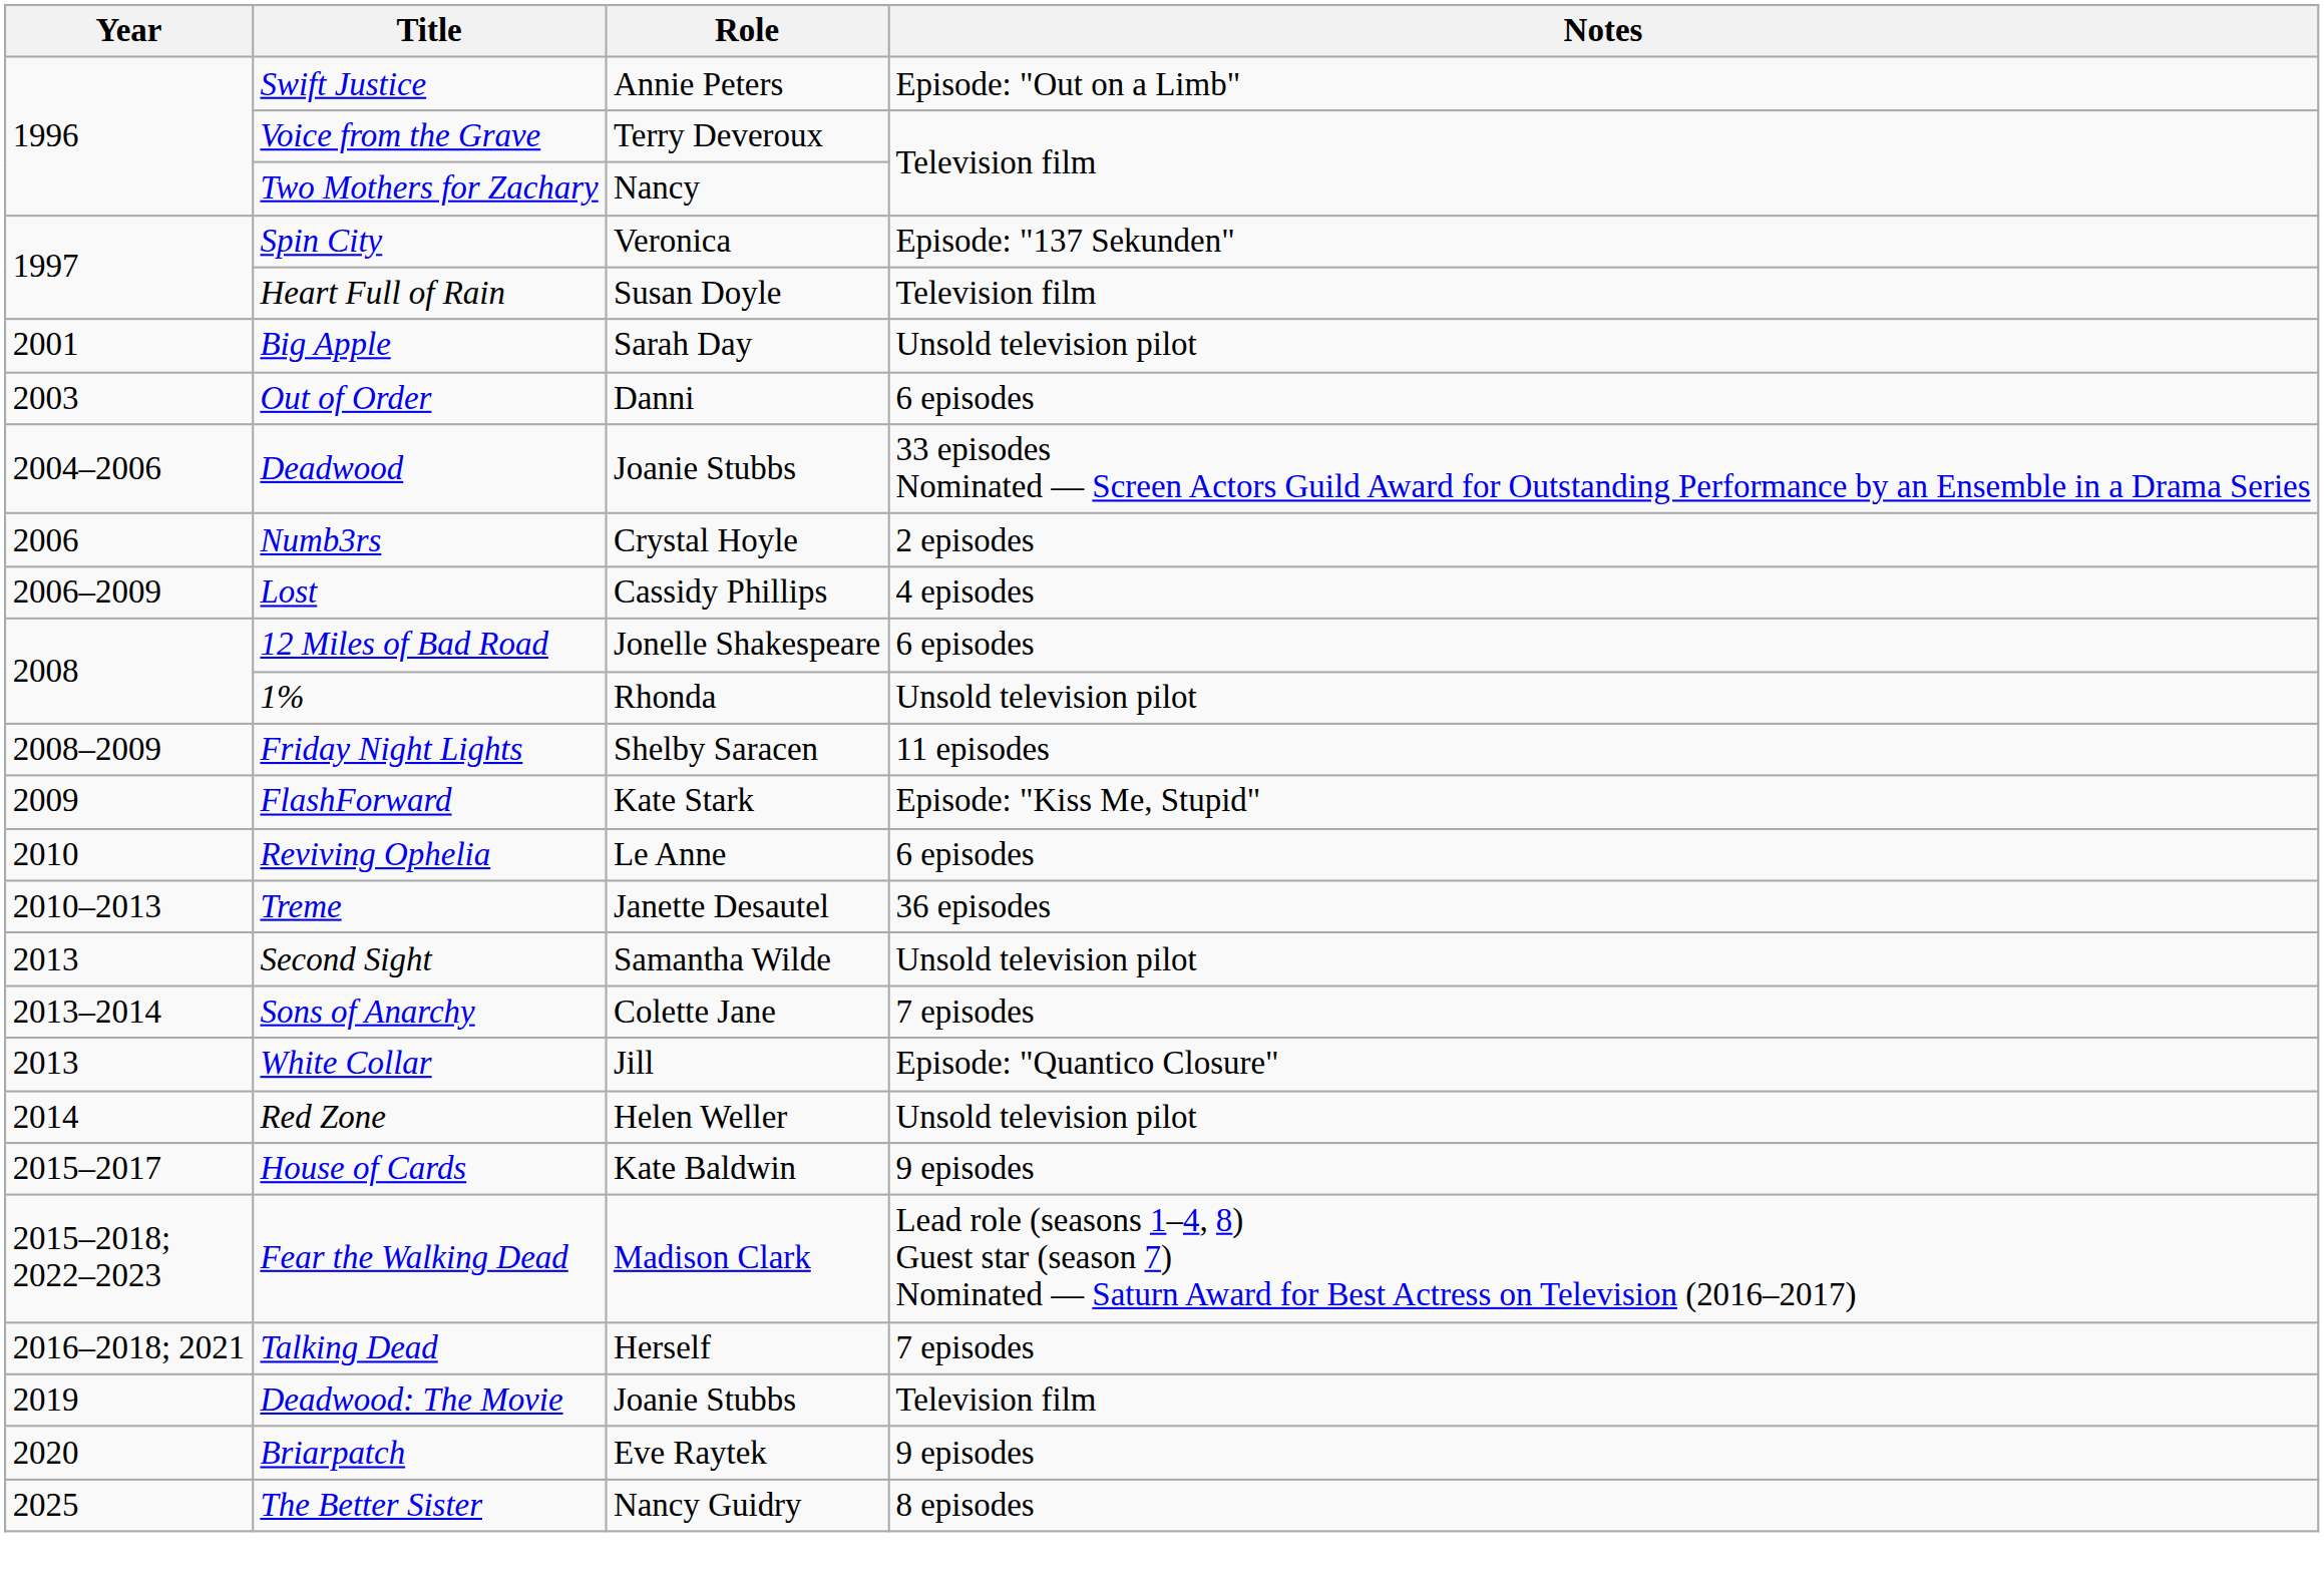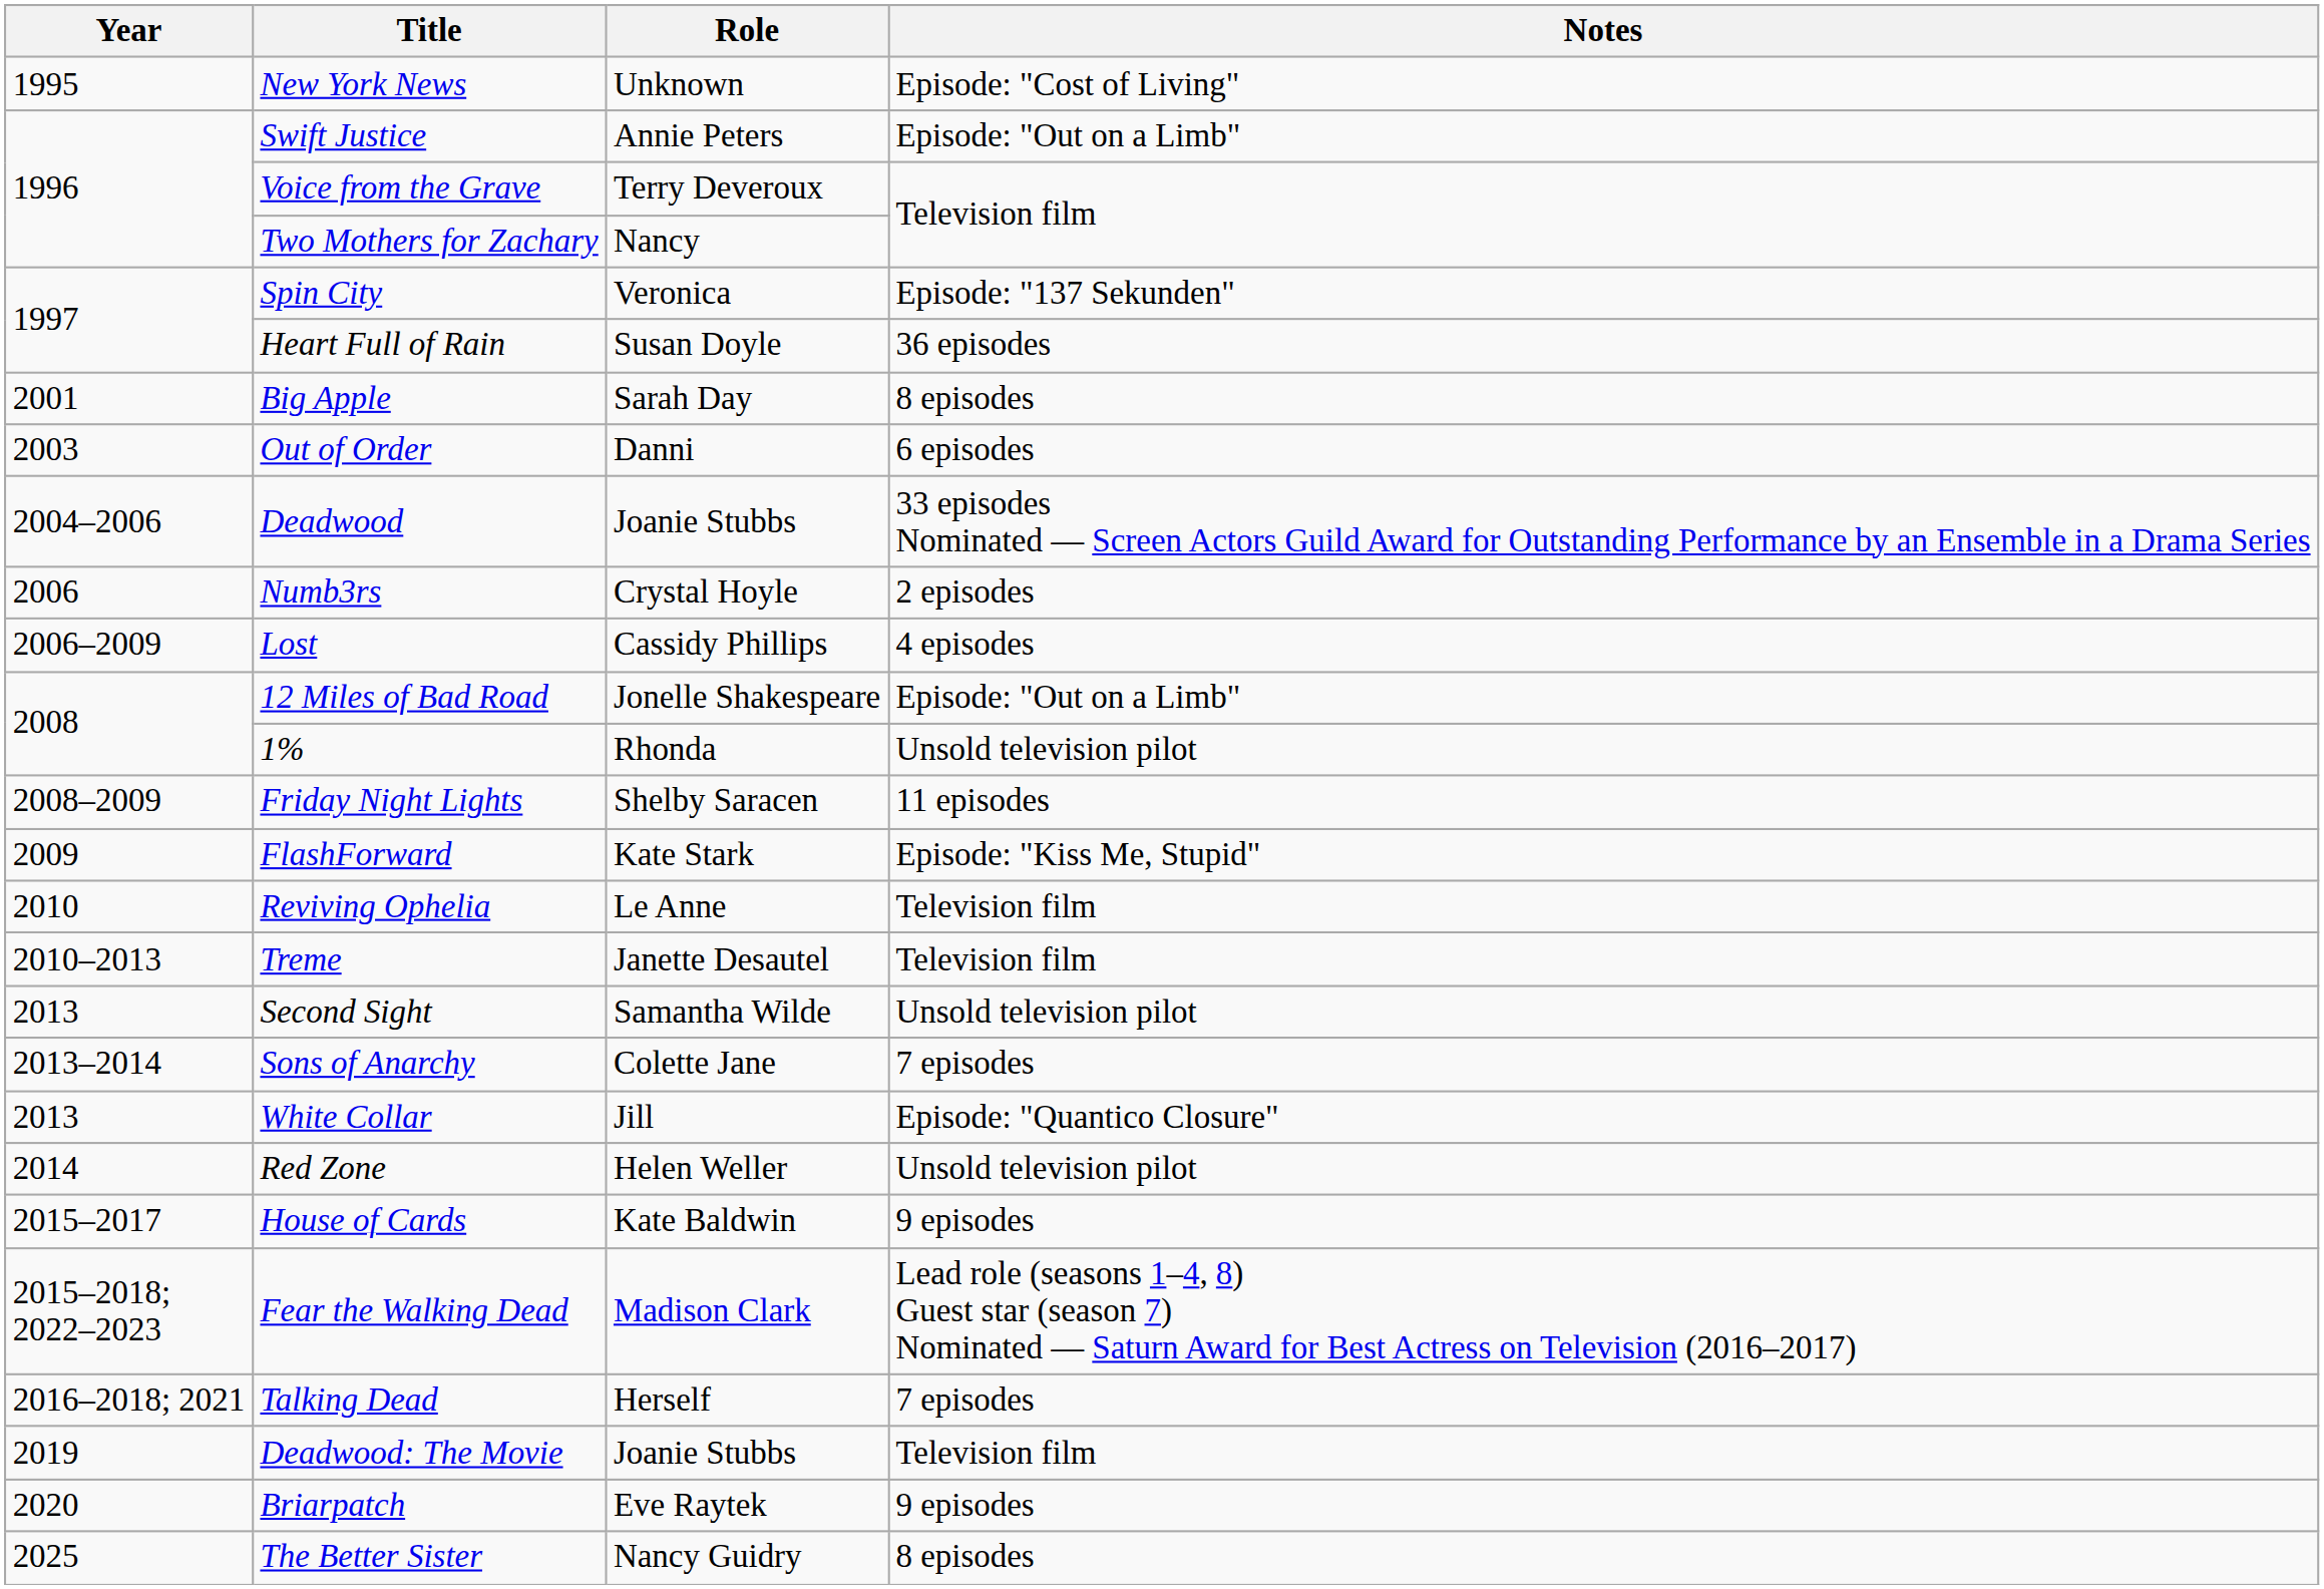 <table class="wikitable sortable">
 <tr>
 <th>Year</th>
 <th>Title</th>
 <th>Role</th>
 <th class="unsortable">Notes</th>
+</tr>
+<tr>
+<td>1995</td>
+<td><em><a href='#'>New York News</a></em></td>
+<td>Unknown</td>
+<td>Episode: "Cost of Living"</td>
 </tr>
 <tr>
 <td rowspan="3">1996</td>
 <td><em><a href='#'>Swift Justice</a></em></td>
 <td>Annie Peters</td>
 <td>Episode: "Out on a Limb"</td>
 </tr>
 <tr>
 <td><em><a href='#'>Voice from the Grave</a></em></td>
 <td>Terry Deveroux</td>
 <td rowspan="2">Television film</td>
 </tr>
 <tr>
 <td><em><a href='#'>Two Mothers for Zachary</a></em></td>
 <td>Nancy</td>
 </tr>
 <tr>
 <td rowspan="2">1997</td>
 <td><em><a href='#'>Spin City</a></em></td>
 <td>Veronica</td>
 <td>Episode: "137 Sekunden"</td>
 </tr>
 <tr>
 <td><em>Heart Full of Rain</em></td>
 <td>Susan Doyle</td>
-<td>Television film</td>
+<td>36 episodes</td>
 </tr>
 <tr>
 <td>2001</td>
 <td><em><a href='#'>Big Apple</a></em></td>
 <td>Sarah Day</td>
-<td>Unsold television pilot</td>
+<td>8 episodes</td>
 </tr>
 <tr>
 <td>2003</td>
 <td><em><a href='#'>Out of Order</a></em></td>
 <td>Danni</td>
 <td>6 episodes</td>
 </tr>
 <tr>
 <td>2004–2006</td>
 <td><em><a href='#'>Deadwood</a></em></td>
 <td>Joanie Stubbs</td>
 <td>33 episodes <br>Nominated — <a href='#'>Screen Actors Guild Award for Outstanding Performance by an Ensemble in a Drama Series</a></td>
 </tr>
 <tr>
 <td>2006</td>
 <td><em><a href='#'>Numb3rs</a></em></td>
 <td>Crystal Hoyle</td>
 <td>2 episodes</td>
 </tr>
 <tr>
 <td>2006–2009</td>
 <td><em><a href='#'>Lost</a></em></td>
 <td>Cassidy Phillips</td>
 <td>4 episodes</td>
 </tr>
 <tr>
 <td rowspan="2">2008</td>
 <td><em><a href='#'>12 Miles of Bad Road</a></em></td>
 <td>Jonelle Shakespeare</td>
-<td>6 episodes</td>
+<td>Episode: "Out on a Limb"</td>
 </tr>
 <tr>
 <td><em>1%</em></td>
 <td>Rhonda</td>
 <td>Unsold television pilot</td>
 </tr>
 <tr>
 <td>2008–2009</td>
 <td><em><a href='#'>Friday Night Lights</a></em></td>
 <td>Shelby Saracen</td>
 <td>11 episodes</td>
 </tr>
 <tr>
 <td>2009</td>
 <td><em><a href='#'>FlashForward</a></em></td>
 <td>Kate Stark</td>
 <td>Episode: "Kiss Me, Stupid"</td>
 </tr>
 <tr>
 <td>2010</td>
 <td><em><a href='#'>Reviving Ophelia</a></em></td>
 <td>Le Anne</td>
-<td>6 episodes</td>
+<td>Television film</td>
 </tr>
 <tr>
 <td>2010–2013</td>
 <td><em><a href='#'>Treme</a></em></td>
 <td>Janette Desautel</td>
-<td>36 episodes</td>
+<td>Television film</td>
 </tr>
 <tr>
 <td>2013</td>
 <td><em>Second Sight</em></td>
 <td>Samantha Wilde</td>
 <td>Unsold television pilot</td>
 </tr>
 <tr>
 <td>2013–2014</td>
 <td><em><a href='#'>Sons of Anarchy</a></em></td>
 <td>Colette Jane</td>
 <td>7 episodes</td>
 </tr>
 <tr>
 <td>2013</td>
 <td><em><a href='#'>White Collar</a></em></td>
 <td>Jill</td>
 <td>Episode: "Quantico Closure"</td>
 </tr>
 <tr>
 <td>2014</td>
 <td><em>Red Zone</em></td>
 <td>Helen Weller</td>
 <td>Unsold television pilot</td>
 </tr>
 <tr>
 <td>2015–2017</td>
 <td><em><a href='#'>House of Cards</a></em></td>
 <td>Kate Baldwin</td>
 <td>9 episodes</td>
 </tr>
 <tr>
 <td>2015–2018;<br>2022–2023</td>
 <td><em><a href='#'>Fear the Walking Dead</a></em></td>
 <td><a href='#'>Madison Clark</a></td>
 <td>Lead role (seasons <a href='#'>1</a>–<a href='#'>4</a>, <a href='#'>8</a>)<br>Guest star (season <a href='#'>7</a>)<br>Nominated — <a href='#'>Saturn Award for Best Actress on Television</a> (2016–2017)</td>
 </tr>
 <tr>
 <td>2016–2018; 2021</td>
 <td><em><a href='#'>Talking Dead</a></em></td>
 <td>Herself</td>
 <td>7 episodes</td>
 </tr>
 <tr>
 <td>2019</td>
 <td><em><a href='#'>Deadwood: The Movie</a></em></td>
 <td>Joanie Stubbs</td>
 <td>Television film</td>
 </tr>
 <tr>
 <td>2020</td>
 <td><em><a href='#'>Briarpatch</a></em></td>
 <td>Eve Raytek</td>
 <td>9 episodes</td>
 </tr>
 <tr>
 <td>2025</td>
 <td><em><a href='#'>The Better Sister</a></em></td>
 <td>Nancy Guidry</td>
 <td>8 episodes</td>
 </tr>
 </table>
